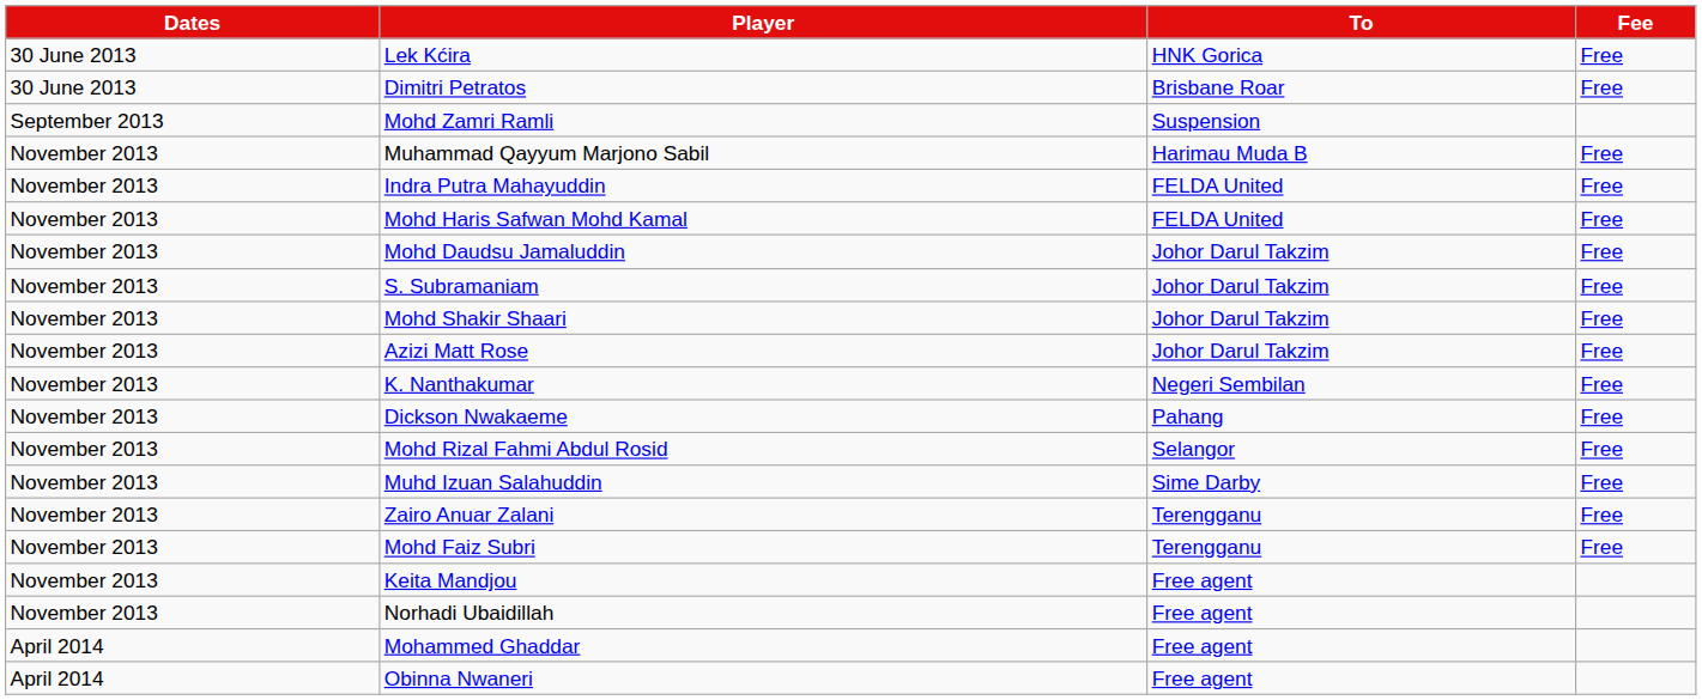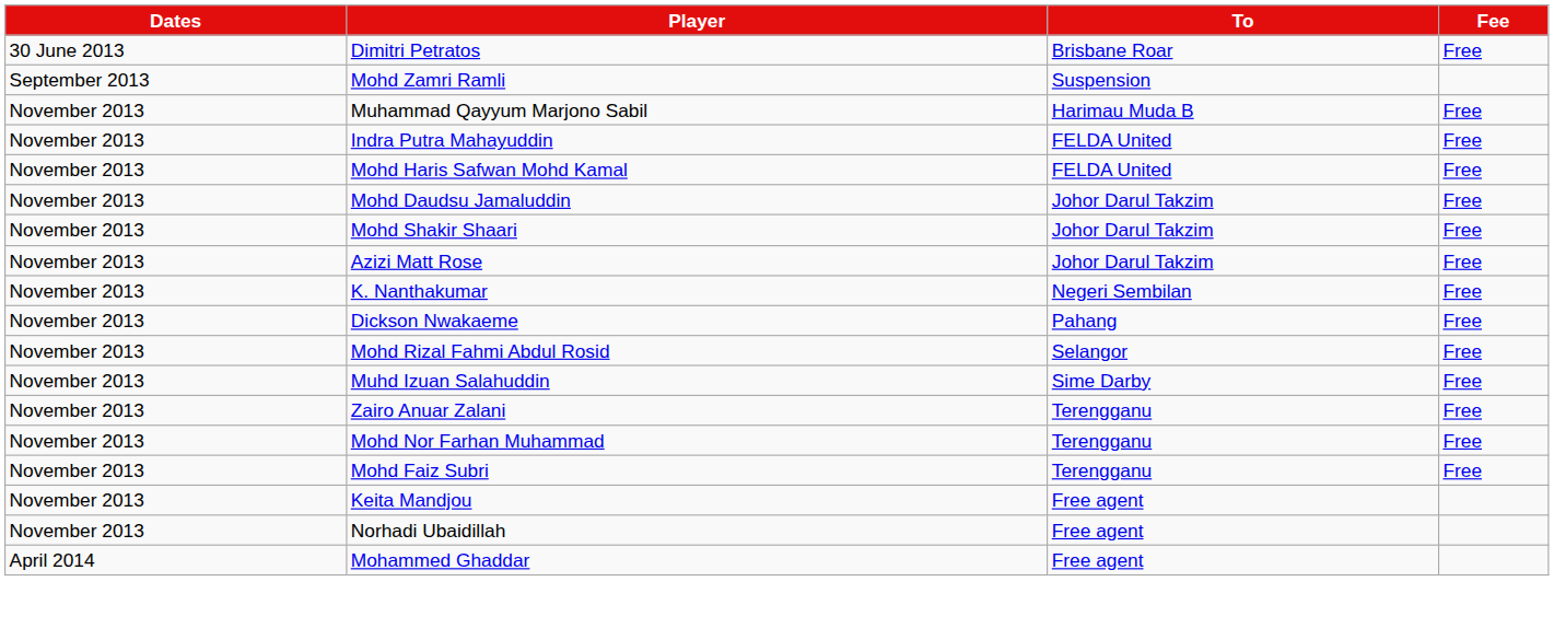 <table class="wikitable" style="text-align:center; font-size:95%;width:98%; text-align:left">
 <tr>
 <th style="background:#e20e0e; color:#ffffff;" scope="col"><strong>Dates</strong></th>
 <th style="background:#e20e0e; color:#ffffff;" scope="col"><strong>Player</strong></th>
 <th style="background:#e20e0e; color:#ffffff;" scope="col"><strong>To</strong></th>
 <th style="background:#e20e0e; color:#ffffff;" scope="col"><strong>Fee</strong></th>
-</tr>
-<tr>
-<td>30 June 2013</td>
-<td> <a href='#'>Lek Kćira</a></td>
-<td> <a href='#'>HNK Gorica</a></td>
-<td><a href='#'>Free</a></td>
 </tr>
 <tr>
 <td>30 June 2013</td>
 <td> <a href='#'>Dimitri Petratos</a></td>
 <td> <a href='#'>Brisbane Roar</a></td>
 <td><a href='#'>Free</a></td>
 </tr>
 <tr>
 <td>September 2013</td>
 <td> <a href='#'>Mohd Zamri Ramli</a></td>
 <td><a href='#'>Suspension</a></td>
 <td></td>
 </tr>
 <tr>
 <td>November 2013</td>
 <td> Muhammad Qayyum Marjono Sabil</td>
 <td> <a href='#'>Harimau Muda B</a></td>
 <td><a href='#'>Free</a></td>
 </tr>
 <tr>
 <td>November 2013</td>
 <td> <a href='#'>Indra Putra Mahayuddin</a></td>
 <td>  <a href='#'>FELDA United</a></td>
 <td><a href='#'>Free</a></td>
 </tr>
 <tr>
 <td>November 2013</td>
 <td> <a href='#'>Mohd Haris Safwan Mohd Kamal</a></td>
 <td>  <a href='#'>FELDA United</a></td>
 <td><a href='#'>Free</a></td>
 </tr>
 <tr>
 <td>November 2013</td>
 <td> <a href='#'>Mohd Daudsu Jamaluddin</a></td>
-<td>  <a href='#'>Johor Darul Takzim</a></td>
-<td><a href='#'>Free</a></td>
-</tr>
-<tr>
-<td>November 2013</td>
-<td> <a href='#'>S. Subramaniam</a></td>
 <td>  <a href='#'>Johor Darul Takzim</a></td>
 <td><a href='#'>Free</a></td>
 </tr>
 <tr>
 <td>November 2013</td>
 <td> <a href='#'>Mohd Shakir Shaari</a></td>
 <td>  <a href='#'>Johor Darul Takzim</a></td>
 <td><a href='#'>Free</a></td>
 </tr>
 <tr>
 <td>November 2013</td>
 <td> <a href='#'>Azizi Matt Rose</a></td>
 <td>  <a href='#'>Johor Darul Takzim</a></td>
 <td><a href='#'>Free</a></td>
 </tr>
 <tr>
 <td>November 2013</td>
 <td> <a href='#'>K. Nanthakumar</a></td>
 <td>  <a href='#'>Negeri Sembilan</a></td>
 <td><a href='#'>Free</a></td>
 </tr>
 <tr>
 <td>November 2013</td>
 <td> <a href='#'>Dickson Nwakaeme</a></td>
 <td>  <a href='#'>Pahang</a></td>
 <td><a href='#'>Free</a></td>
 </tr>
 <tr>
 <td>November 2013</td>
 <td> <a href='#'>Mohd Rizal Fahmi Abdul Rosid</a></td>
 <td>  <a href='#'>Selangor</a></td>
 <td><a href='#'>Free</a></td>
 </tr>
 <tr>
 <td>November 2013</td>
 <td> <a href='#'>Muhd Izuan Salahuddin</a></td>
 <td>  <a href='#'>Sime Darby</a></td>
 <td><a href='#'>Free</a></td>
 </tr>
 <tr>
 <td>November 2013</td>
 <td> <a href='#'>Zairo Anuar Zalani</a></td>
 <td>  <a href='#'>Terengganu</a></td>
 <td><a href='#'>Free</a></td>
 </tr>
 <tr>
 <td>November 2013</td>
+<td> <a href='#'>Mohd Nor Farhan Muhammad</a></td>
+<td>  <a href='#'>Terengganu</a></td>
+<td><a href='#'>Free</a></td>
+</tr>
+<tr>
+<td>November 2013</td>
 <td> <a href='#'>Mohd Faiz Subri</a></td>
 <td>  <a href='#'>Terengganu</a></td>
 <td><a href='#'>Free</a></td>
 </tr>
 <tr>
 <td>November 2013</td>
 <td> <a href='#'>Keita Mandjou</a></td>
 <td><a href='#'>Free agent</a></td>
 <td></td>
 </tr>
 <tr>
 <td>November 2013</td>
 <td> Norhadi Ubaidillah</td>
 <td><a href='#'>Free agent</a></td>
 <td></td>
 </tr>
 <tr>
 <td>April 2014</td>
 <td> <a href='#'>Mohammed Ghaddar</a></td>
 <td><a href='#'>Free agent</a></td>
 <td></td>
 </tr>
-<tr>
-<td>April 2014</td>
-<td> <a href='#'>Obinna Nwaneri</a></td>
-<td><a href='#'>Free agent</a></td>
-<td></td>
-</tr>
 </table>
